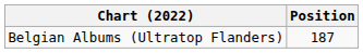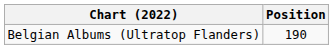 <table class="wikitable">
 <tr>
 <th>Chart (2022)</th>
 <th>Position</th>
 </tr>
 <tr>
 <td>Belgian Albums (Ultratop Flanders)</td>
-<td align="center">187</td>
+<td align="center">190</td>
 </tr>
 </table>
